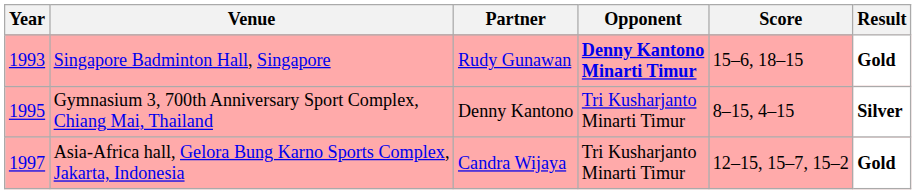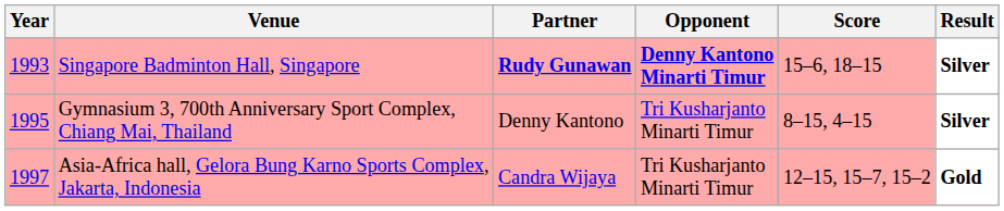 <table class="sortable wikitable" style="font-size: 90%;">
 <tr>
 <th>Year</th>
 <th>Venue</th>
 <th>Partner</th>
 <th>Opponent</th>
 <th>Score</th>
 <th>Result</th>
 </tr>
 <tr style="background:#FFAAAA">
 <td align="center"><a href='#'>1993</a></td>
 <td align="left"><a href='#'>Singapore Badminton Hall</a>, <a href='#'>Singapore</a></td>
-<td align="left"> <a href='#'>Rudy Gunawan</a></td>
+<td align="left"><strong> <a href='#'>Rudy Gunawan</a></strong></td>
 <td align="left"><strong> <a href='#'>Denny Kantono</a> <br>  <a href='#'>Minarti Timur</a></strong></td>
 <td align="left">15–6, 18–15</td>
-<td style="text-align:left; background:white"> <strong>Gold</strong></td>
+<td style="text-align:left; background:white"> <strong>Silver</strong></td>
 </tr>
 <tr style="background:#FFAAAA">
 <td align="center"><a href='#'>1995</a></td>
 <td align="left">Gymnasium 3, 700th Anniversary Sport Complex,<br> <a href='#'>Chiang Mai, Thailand</a></td>
 <td align="left"> Denny Kantono</td>
 <td align="left"> <a href='#'>Tri Kusharjanto</a> <br>  Minarti Timur</td>
 <td align="left">8–15, 4–15</td>
 <td style="text-align:left; background:white"> <strong>Silver</strong></td>
 </tr>
 <tr style="background:#FFAAAA">
 <td align="center"><a href='#'>1997</a></td>
 <td align="left">Asia-Africa hall, <a href='#'>Gelora Bung Karno Sports Complex</a>,<br> <a href='#'>Jakarta, Indonesia</a></td>
 <td align="left"> <a href='#'>Candra Wijaya</a></td>
 <td align="left"> Tri Kusharjanto <br>  Minarti Timur</td>
 <td align="left">12–15, 15–7, 15–2</td>
 <td style="text-align:left; background:white"> <strong>Gold</strong></td>
 </tr>
 </table>
